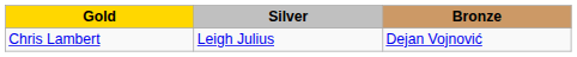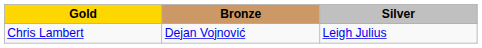 <table class="wikitable" style="text-align:left">
 <tr align="center">
 <td width=200 bgcolor=gold><strong>Gold</strong></td>
+<td width=200 bgcolor=CC9966><strong>Bronze</strong></td>
 <td width=200 bgcolor=silver><strong>Silver</strong></td>
-<td width=200 bgcolor=CC9966><strong>Bronze</strong></td>
 </tr>
 <tr>
 <td><a href='#'>Chris Lambert</a><br><em></em></td>
+<td><a href='#'>Dejan Vojnović</a><br><em></em></td>
 <td><a href='#'>Leigh Julius</a><br><em></em></td>
-<td><a href='#'>Dejan Vojnović</a><br><em></em></td>
 </tr>
 </table>
